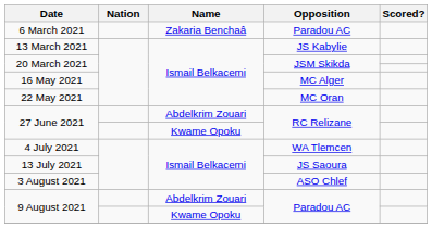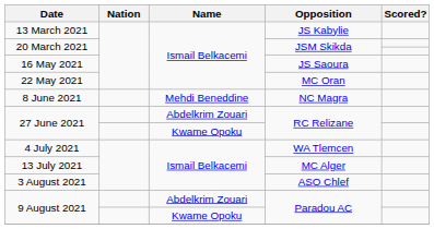 <table class="wikitable" style="text-align:center; font-size:90%; ">
 <tr>
 <th width=120>Date</th>
 <th width=60>Nation</th>
 <th width=150>Name</th>
 <th width=150>Opposition</th>
 <th width=50>Scored?</th>
-</tr>
-<tr>
-<td>6 March 2021</td>
-<td></td>
-<td><a href='#'>Zakaria Benchaâ</a></td>
-<td><a href='#'>Paradou AC</a></td>
-<td></td>
 </tr>
 <tr>
 <td>13 March 2021</td>
 <td rowspan=5></td>
 <td rowspan=5><a href='#'>Ismail Belkacemi</a></td>
 <td><a href='#'>JS Kabylie</a></td>
 <td></td>
 </tr>
 <tr>
 <td rowspan=2>20 March 2021</td>
 <td rowspan=2><a href='#'>JSM Skikda</a></td>
 <td></td>
 </tr>
 <tr>
 <td></td>
 </tr>
 <tr>
 <td>16 May 2021</td>
-<td><a href='#'>MC Alger</a></td>
+<td><a href='#'>JS Saoura</a></td>
 <td></td>
 </tr>
 <tr>
 <td>22 May 2021</td>
 <td><a href='#'>MC Oran</a></td>
+<td></td>
+</tr>
+<tr>
+<td>8 June 2021</td>
+<td></td>
+<td><a href='#'>Mehdi Beneddine</a></td>
+<td><a href='#'>NC Magra</a></td>
 <td></td>
 </tr>
 <tr>
 <td rowspan=2>27 June 2021</td>
 <td></td>
 <td><a href='#'>Abdelkrim Zouari</a></td>
 <td rowspan=2><a href='#'>RC Relizane</a></td>
 <td></td>
 </tr>
 <tr>
 <td></td>
 <td><a href='#'>Kwame Opoku</a></td>
 <td></td>
 </tr>
 <tr>
 <td>4 July 2021</td>
 <td rowspan=3></td>
 <td rowspan=3><a href='#'>Ismail Belkacemi</a></td>
 <td><a href='#'>WA Tlemcen</a></td>
 <td></td>
 </tr>
 <tr>
 <td>13 July 2021</td>
-<td><a href='#'>JS Saoura</a></td>
+<td><a href='#'>MC Alger</a></td>
 <td></td>
 </tr>
 <tr>
 <td>3 August 2021</td>
 <td><a href='#'>ASO Chlef</a></td>
 <td></td>
 </tr>
 <tr>
 <td rowspan=2>9 August 2021</td>
 <td></td>
 <td><a href='#'>Abdelkrim Zouari</a></td>
 <td rowspan=2><a href='#'>Paradou AC</a></td>
 <td></td>
 </tr>
 <tr>
 <td></td>
 <td><a href='#'>Kwame Opoku</a></td>
 <td></td>
 </tr>
 <tr>
 </tr>
 </table>
